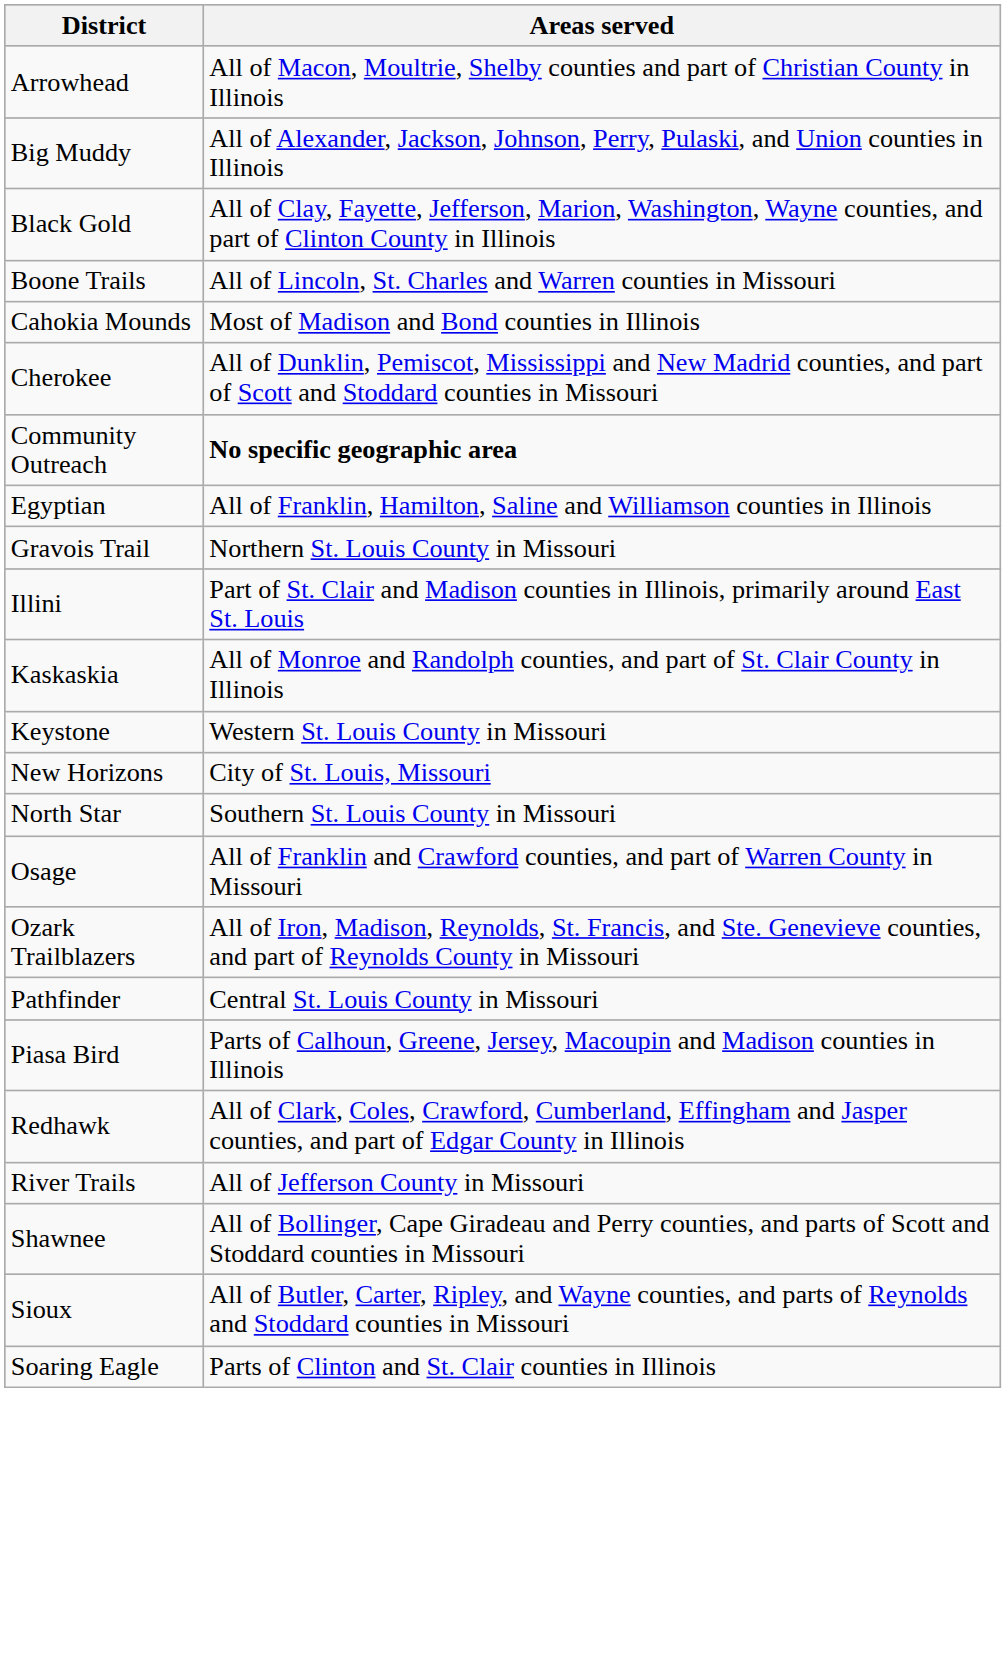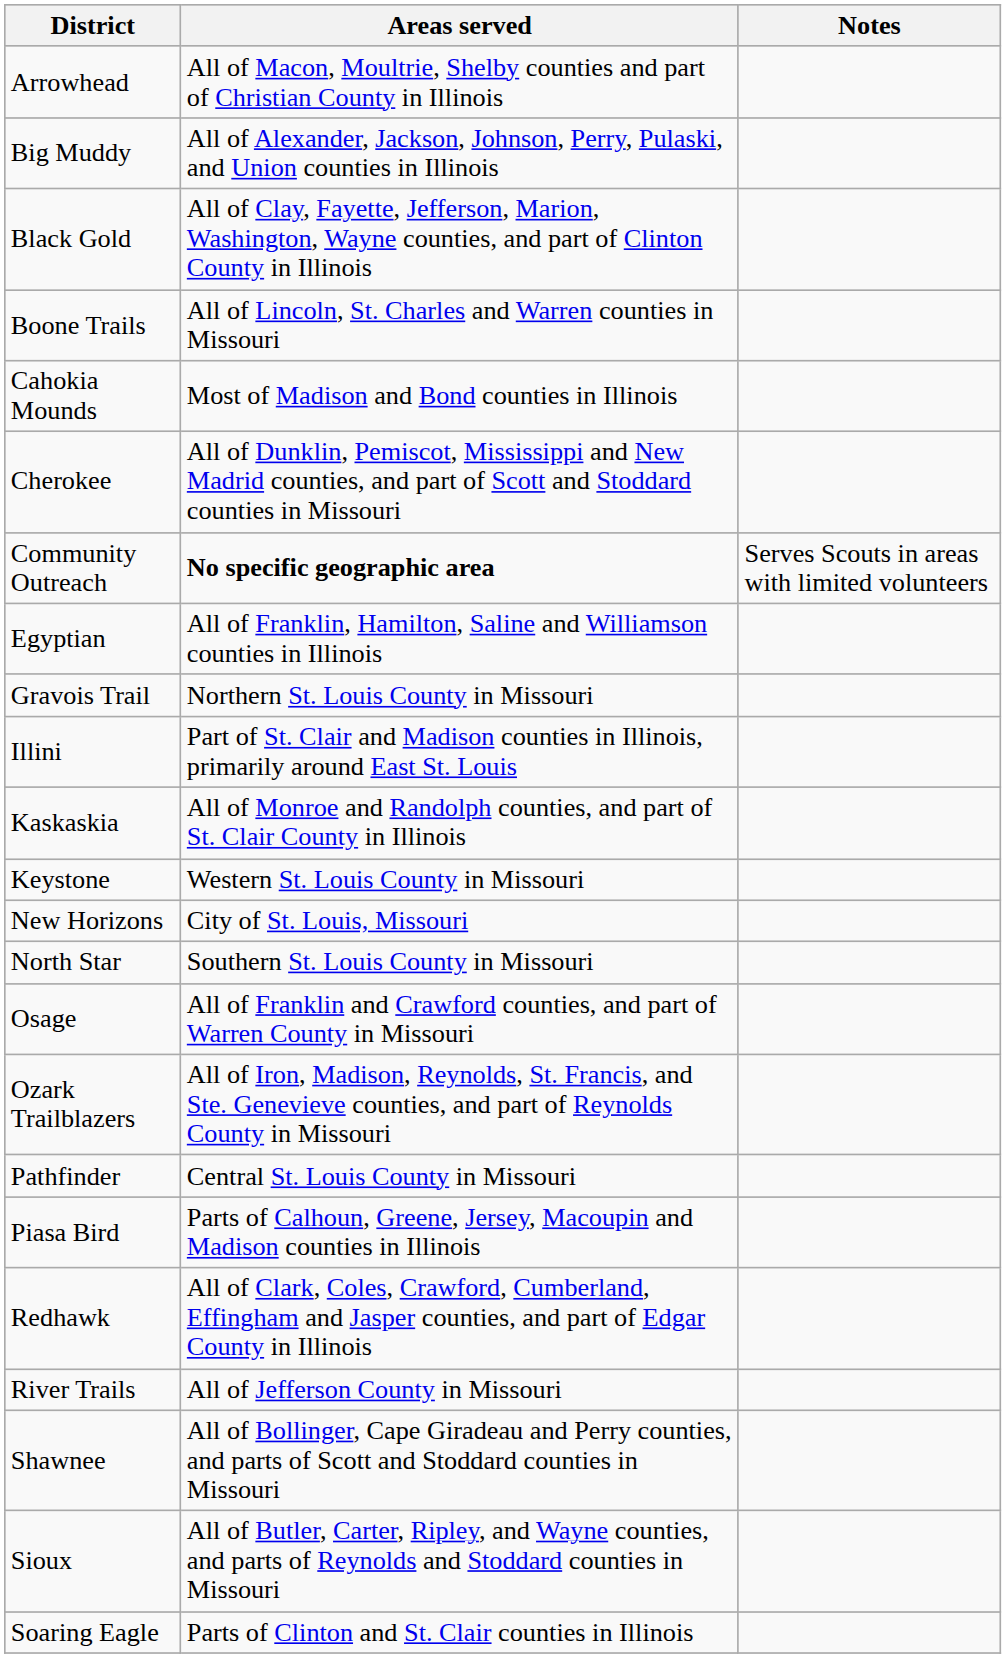 <table class="wikitable">
 <tr>
 <th>District</th>
 <th>Areas served</th>
+<th>Notes</th>
 </tr>
 <tr>
 <td>Arrowhead</td>
 <td>All of <a href='#'>Macon</a>, <a href='#'>Moultrie</a>, <a href='#'>Shelby</a> counties and part of <a href='#'>Christian County</a> in Illinois</td>
+<td></td>
 </tr>
 <tr>
 <td>Big Muddy</td>
 <td>All of <a href='#'>Alexander</a>, <a href='#'>Jackson</a>, <a href='#'>Johnson</a>, <a href='#'>Perry</a>, <a href='#'>Pulaski</a>, and <a href='#'>Union</a> counties in Illinois</td>
+<td></td>
 </tr>
 <tr>
 <td>Black Gold</td>
 <td>All of <a href='#'>Clay</a>, <a href='#'>Fayette</a>, <a href='#'>Jefferson</a>, <a href='#'>Marion</a>, <a href='#'>Washington</a>, <a href='#'>Wayne</a> counties, and part of <a href='#'>Clinton County</a> in Illinois</td>
+<td></td>
 </tr>
 <tr>
 <td>Boone Trails</td>
 <td>All of <a href='#'>Lincoln</a>, <a href='#'>St. Charles</a> and <a href='#'>Warren</a> counties in Missouri</td>
+<td></td>
 </tr>
 <tr>
 <td>Cahokia Mounds</td>
 <td>Most of <a href='#'>Madison</a> and <a href='#'>Bond</a> counties in Illinois</td>
+<td></td>
 </tr>
 <tr>
 <td>Cherokee</td>
 <td>All of <a href='#'>Dunklin</a>, <a href='#'>Pemiscot</a>, <a href='#'>Mississippi</a> and <a href='#'>New Madrid</a> counties, and part of <a href='#'>Scott</a> and <a href='#'>Stoddard</a> counties in Missouri</td>
+<td></td>
 </tr>
 <tr>
 <td>Community Outreach</td>
 <td><strong>No specific geographic area</strong></td>
+<td>Serves Scouts in areas with limited volunteers</td>
 </tr>
 <tr>
 <td>Egyptian</td>
 <td>All of <a href='#'>Franklin</a>, <a href='#'>Hamilton</a>, <a href='#'>Saline</a> and <a href='#'>Williamson</a> counties in Illinois</td>
+<td></td>
 </tr>
 <tr>
 <td>Gravois Trail</td>
 <td>Northern <a href='#'>St. Louis County</a> in Missouri</td>
+<td></td>
 </tr>
 <tr>
 <td>Illini</td>
 <td>Part of <a href='#'>St. Clair</a> and <a href='#'>Madison</a> counties in Illinois, primarily around <a href='#'>East St. Louis</a></td>
+<td></td>
 </tr>
 <tr>
 <td>Kaskaskia</td>
 <td>All of <a href='#'>Monroe</a> and <a href='#'>Randolph</a> counties, and part of <a href='#'>St. Clair County</a> in Illinois</td>
+<td></td>
 </tr>
 <tr>
 <td>Keystone</td>
 <td>Western <a href='#'>St. Louis County</a> in Missouri</td>
+<td></td>
 </tr>
 <tr>
 <td>New Horizons</td>
 <td>City of <a href='#'>St. Louis, Missouri</a></td>
+<td></td>
 </tr>
 <tr>
 <td>North Star</td>
 <td>Southern <a href='#'>St. Louis County</a> in Missouri</td>
+<td></td>
 </tr>
 <tr>
 <td>Osage</td>
 <td>All of <a href='#'>Franklin</a> and <a href='#'>Crawford</a> counties, and part of <a href='#'>Warren County</a> in Missouri</td>
+<td></td>
 </tr>
 <tr>
 <td>Ozark Trailblazers</td>
 <td>All of <a href='#'>Iron</a>, <a href='#'>Madison</a>, <a href='#'>Reynolds</a>, <a href='#'>St. Francis</a>, and <a href='#'>Ste. Genevieve</a> counties, and part of <a href='#'>Reynolds County</a> in Missouri</td>
+<td></td>
 </tr>
 <tr>
 <td>Pathfinder</td>
 <td>Central <a href='#'>St. Louis County</a> in Missouri</td>
+<td></td>
 </tr>
 <tr>
 <td>Piasa Bird</td>
 <td>Parts of <a href='#'>Calhoun</a>, <a href='#'>Greene</a>, <a href='#'>Jersey</a>, <a href='#'>Macoupin</a> and <a href='#'>Madison</a> counties in Illinois</td>
+<td></td>
 </tr>
 <tr>
 <td>Redhawk</td>
 <td>All of <a href='#'>Clark</a>, <a href='#'>Coles</a>, <a href='#'>Crawford</a>, <a href='#'>Cumberland</a>, <a href='#'>Effingham</a> and <a href='#'>Jasper</a> counties, and part of <a href='#'>Edgar County</a> in Illinois</td>
+<td></td>
 </tr>
 <tr>
 <td>River Trails</td>
 <td>All of <a href='#'>Jefferson County</a> in Missouri</td>
+<td></td>
 </tr>
 <tr>
 <td>Shawnee</td>
 <td>All of <a href='#'>Bollinger</a>, Cape Giradeau and Perry counties, and parts of Scott and Stoddard counties in Missouri</td>
+<td></td>
 </tr>
 <tr>
 <td>Sioux</td>
 <td>All of <a href='#'>Butler</a>, <a href='#'>Carter</a>, <a href='#'>Ripley</a>, and <a href='#'>Wayne</a> counties, and parts of <a href='#'>Reynolds</a> and <a href='#'>Stoddard</a> counties in Missouri</td>
+<td></td>
 </tr>
 <tr>
 <td>Soaring Eagle</td>
 <td>Parts of <a href='#'>Clinton</a> and <a href='#'>St. Clair</a> counties in Illinois</td>
+<td></td>
 </tr>
 </table>
